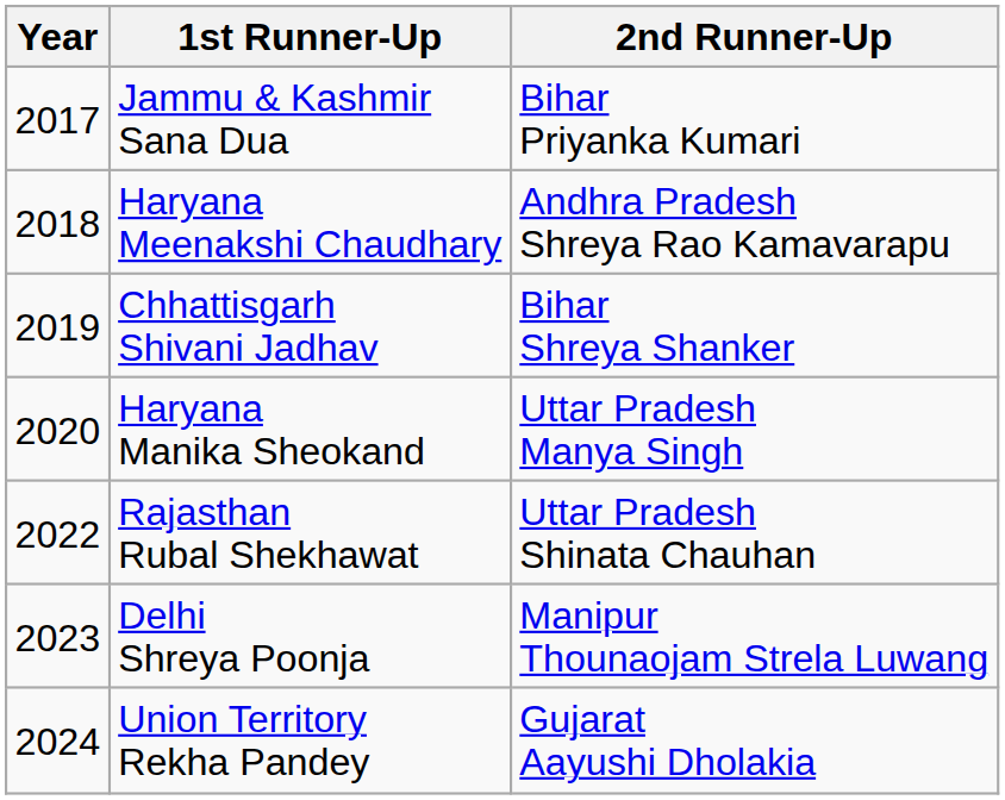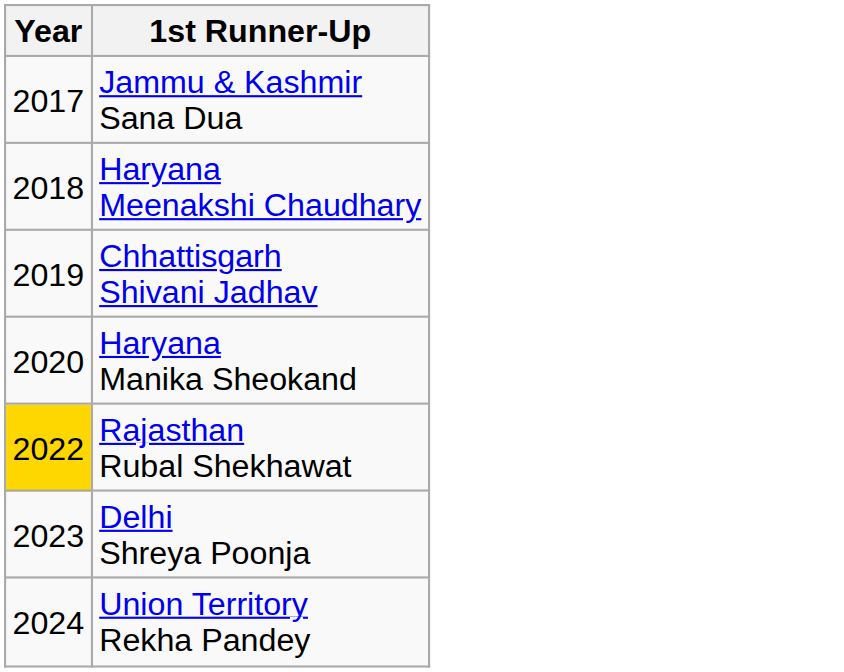 <table class="wikitable sortable" style="font-size: 95%; text-align:left;" |>
 <tr>
 <th>Year</th>
 <th>1st Runner-Up<br></th>
-<th>2nd Runner-Up<br></th>
 </tr>
 <tr>
 <td>2017</td>
 <td><a href='#'>Jammu & Kashmir</a><br>Sana Dua</td>
-<td><a href='#'>Bihar</a><br>Priyanka Kumari</td>
 </tr>
 <tr>
 <td>2018</td>
 <td><a href='#'>Haryana</a><br><a href='#'>Meenakshi Chaudhary</a></td>
-<td><a href='#'>Andhra Pradesh</a><br>Shreya Rao Kamavarapu</td>
 </tr>
 <tr>
 <td>2019</td>
 <td><a href='#'>Chhattisgarh</a><br><a href='#'>Shivani Jadhav</a></td>
-<td><a href='#'>Bihar</a><br><a href='#'>Shreya Shanker</a></td>
 </tr>
 <tr>
 <td>2020</td>
 <td><a href='#'>Haryana</a><br>Manika Sheokand</td>
-<td><a href='#'>Uttar Pradesh</a><br><a href='#'>Manya Singh</a></td>
 </tr>
 <tr>
-<td>2022</td>
+<td style="background: gold;">2022</td>
 <td><a href='#'>Rajasthan</a><br>Rubal Shekhawat</td>
-<td><a href='#'>Uttar Pradesh</a><br>Shinata Chauhan</td>
 </tr>
 <tr>
 <td>2023</td>
 <td><a href='#'>Delhi</a><br>Shreya Poonja</td>
-<td><a href='#'>Manipur</a><br><a href='#'>Thounaojam Strela Luwang</a></td>
 </tr>
 <tr>
 <td>2024</td>
 <td><a href='#'>Union Territory</a><br>Rekha Pandey</td>
-<td><a href='#'>Gujarat</a><br><a href='#'>Aayushi Dholakia</a></td>
 </tr>
 </table>
